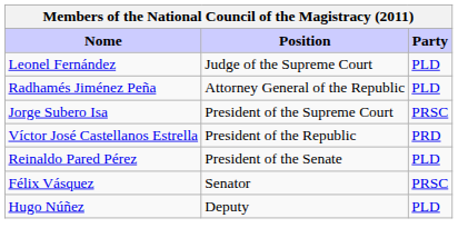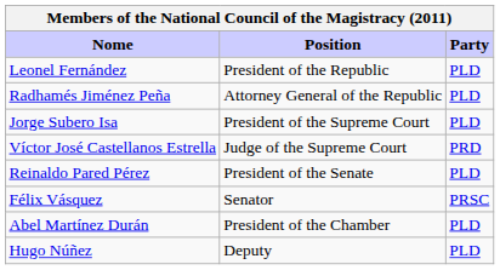 <table class="wikitable" style="text-align: justify;">
 <tr>
 <th colspan="3">Members of the National Council of the Magistracy (2011)</th>
 </tr>
 <tr>
 <th style="background: #ccccff">Nome</th>
 <th style="background: #ccccff">Position</th>
 <th style="background: #ccccff">Party</th>
 </tr>
 <tr>
 <td><a href='#'>Leonel Fernández</a></td>
-<td>Judge of the Supreme Court</td>
+<td>President of the Republic</td>
 <td><a href='#'>PLD</a></td>
 </tr>
 <tr>
 <td><a href='#'>Radhamés Jiménez Peña</a></td>
 <td>Attorney General of the Republic</td>
 <td><a href='#'>PLD</a></td>
 </tr>
 <tr>
 <td><a href='#'>Jorge Subero Isa</a></td>
 <td>President of the Supreme Court</td>
-<td><a href='#'>PRSC</a></td>
+<td><a href='#'>PLD</a></td>
 </tr>
 <tr>
 <td><a href='#'>Víctor José Castellanos Estrella</a></td>
-<td>President of the Republic</td>
+<td>Judge of the Supreme Court</td>
 <td><a href='#'>PRD</a></td>
 </tr>
 <tr>
 <td><a href='#'>Reinaldo Pared Pérez</a></td>
 <td>President of the Senate</td>
 <td><a href='#'>PLD</a></td>
 </tr>
 <tr>
 <td><a href='#'>Félix Vásquez</a></td>
 <td>Senator</td>
 <td><a href='#'>PRSC</a></td>
 </tr>
 <tr>
+<td><a href='#'>Abel Martínez Durán</a></td>
+<td>President of the Chamber</td>
+<td><a href='#'>PLD</a></td>
+</tr>
+<tr>
 <td><a href='#'>Hugo Núñez</a></td>
 <td>Deputy</td>
 <td><a href='#'>PLD</a></td>
 </tr>
 </table>
